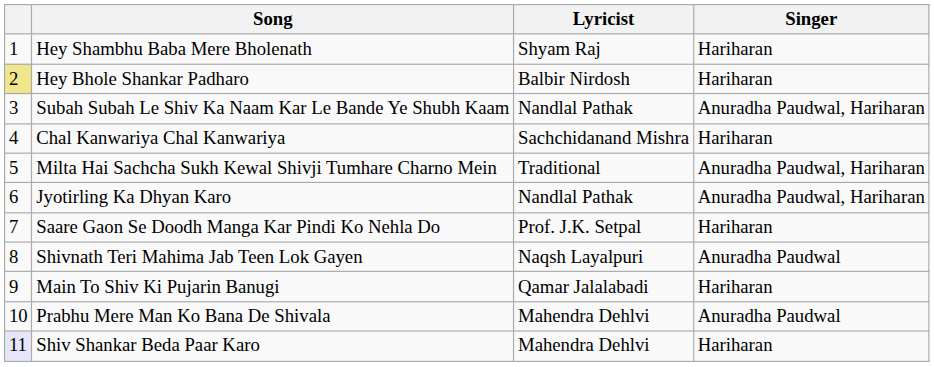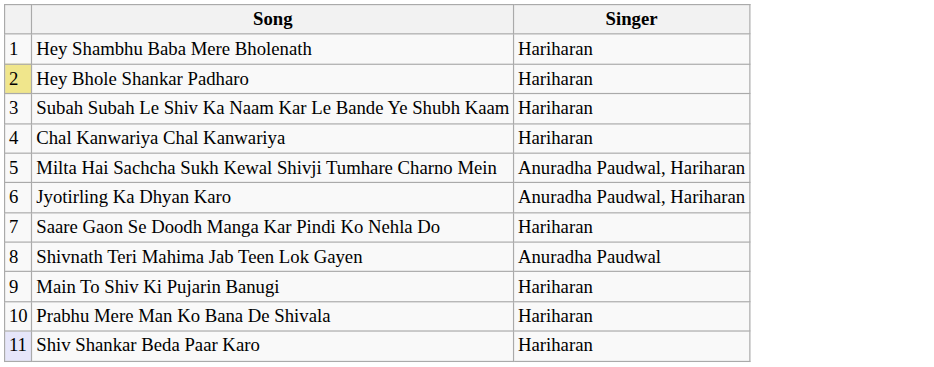 <table class="wikitable">
 <tr>
 <th></th>
 <th>Song</th>
-<th>Lyricist</th>
 <th>Singer</th>
 </tr>
 <tr>
 <td>1</td>
 <td>Hey Shambhu Baba Mere Bholenath</td>
-<td>Shyam Raj</td>
 <td>Hariharan</td>
 </tr>
 <tr>
 <td style="background: khaki;">2</td>
 <td>Hey Bhole Shankar Padharo</td>
-<td>Balbir Nirdosh</td>
 <td>Hariharan</td>
 </tr>
 <tr>
 <td>3</td>
 <td>Subah Subah Le Shiv Ka Naam Kar Le Bande Ye Shubh Kaam</td>
-<td>Nandlal Pathak</td>
-<td>Anuradha Paudwal, Hariharan</td>
+<td>Hariharan</td>
 </tr>
 <tr>
 <td>4</td>
 <td>Chal Kanwariya Chal Kanwariya</td>
-<td>Sachchidanand Mishra</td>
 <td>Hariharan</td>
 </tr>
 <tr>
 <td>5</td>
 <td>Milta Hai Sachcha Sukh Kewal Shivji Tumhare Charno Mein</td>
-<td>Traditional</td>
 <td>Anuradha Paudwal, Hariharan</td>
 </tr>
 <tr>
 <td>6</td>
 <td>Jyotirling Ka Dhyan Karo</td>
-<td>Nandlal Pathak</td>
 <td>Anuradha Paudwal, Hariharan</td>
 </tr>
 <tr>
 <td>7</td>
 <td>Saare Gaon Se Doodh Manga Kar Pindi Ko Nehla Do</td>
-<td>Prof. J.K. Setpal</td>
 <td>Hariharan</td>
 </tr>
 <tr>
 <td>8</td>
 <td>Shivnath Teri Mahima Jab Teen Lok Gayen</td>
-<td>Naqsh Layalpuri</td>
 <td>Anuradha Paudwal</td>
 </tr>
 <tr>
 <td>9</td>
 <td>Main To Shiv Ki Pujarin Banugi</td>
-<td>Qamar Jalalabadi</td>
 <td>Hariharan</td>
 </tr>
 <tr>
 <td>10</td>
 <td>Prabhu Mere Man Ko Bana De Shivala</td>
-<td>Mahendra Dehlvi</td>
-<td>Anuradha Paudwal</td>
+<td>Hariharan</td>
 </tr>
 <tr>
 <td style="background: lavender;">11</td>
 <td>Shiv Shankar Beda Paar Karo</td>
-<td>Mahendra Dehlvi</td>
 <td>Hariharan</td>
 </tr>
 </table>
